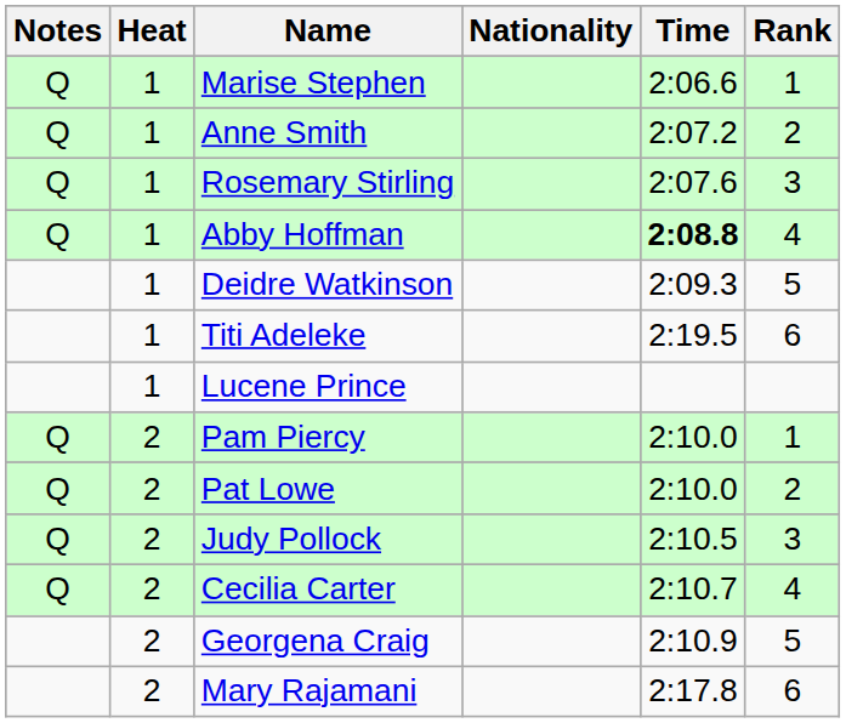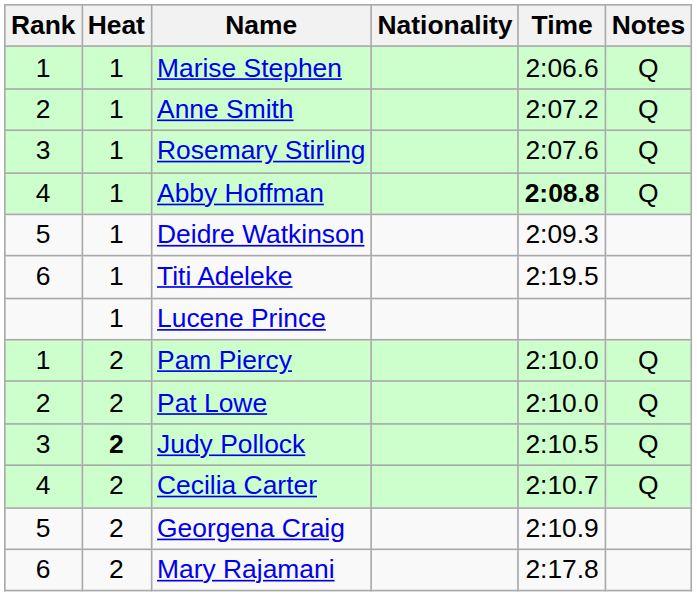 <table class="wikitable sortable" style="text-align:center;">
 <tr>
-<th scope="col">Notes</th>
+<th scope="col">Rank</th>
 <th scope="col">Heat</th>
 <th scope="col">Name</th>
 <th scope="col">Nationality</th>
 <th scope="col">Time</th>
-<th scope="col">Rank</th>
+<th scope="col">Notes</th>
 </tr>
 <tr style="background-color: #ccffcc;">
-<td>Q</td>
+<td>1</td>
 <td>1</td>
 <td style="text-align: left;"><a href='#'>Marise Stephen</a></td>
 <td style="text-align: left;"></td>
 <td>2:06.6</td>
-<td>1</td>
+<td>Q</td>
 </tr>
 <tr style="background-color: #ccffcc;">
-<td>Q</td>
+<td>2</td>
 <td>1</td>
 <td style="text-align: left;"><a href='#'>Anne Smith</a></td>
 <td style="text-align: left;"></td>
 <td>2:07.2</td>
-<td>2</td>
+<td>Q</td>
 </tr>
 <tr style="background-color: #ccffcc;">
-<td>Q</td>
+<td>3</td>
 <td>1</td>
 <td style="text-align: left;"><a href='#'>Rosemary Stirling</a></td>
 <td style="text-align: left;"></td>
 <td>2:07.6</td>
-<td>3</td>
+<td>Q</td>
 </tr>
 <tr style="background-color: #ccffcc;">
-<td>Q</td>
+<td>4</td>
 <td>1</td>
 <td style="text-align: left;"><a href='#'>Abby Hoffman</a></td>
 <td style="text-align: left;"></td>
 <td><strong>2:08.8</strong></td>
-<td>4</td>
+<td>Q</td>
 </tr>
 <tr>
-<td></td>
+<td>5</td>
 <td>1</td>
 <td style="text-align: left;"><a href='#'>Deidre Watkinson</a></td>
 <td style="text-align: left;"></td>
 <td>2:09.3</td>
-<td>5</td>
+<td></td>
 </tr>
 <tr>
-<td></td>
+<td>6</td>
 <td>1</td>
 <td style="text-align: left;"><a href='#'>Titi Adeleke</a></td>
 <td style="text-align: left;"></td>
 <td>2:19.5</td>
-<td>6</td>
+<td></td>
 </tr>
 <tr>
 <td></td>
 <td>1</td>
 <td style="text-align: left;"><a href='#'>Lucene Prince</a></td>
 <td style="text-align: left;"></td>
 <td></td>
 <td></td>
 </tr>
 <tr style="background-color: #ccffcc;">
-<td>Q</td>
+<td>1</td>
 <td>2</td>
 <td style="text-align: left;"><a href='#'>Pam Piercy</a></td>
 <td style="text-align: left;"></td>
 <td>2:10.0</td>
-<td>1</td>
+<td>Q</td>
 </tr>
 <tr style="background-color: #ccffcc;">
-<td>Q</td>
+<td>2</td>
 <td>2</td>
 <td style="text-align: left;"><a href='#'>Pat Lowe</a></td>
 <td style="text-align: left;"></td>
 <td>2:10.0</td>
-<td>2</td>
+<td>Q</td>
 </tr>
 <tr style="background-color: #ccffcc;">
-<td>Q</td>
-<td>2</td>
+<td>3</td>
+<td><strong>2</strong></td>
 <td style="text-align: left;"><a href='#'>Judy Pollock</a></td>
 <td style="text-align: left;"></td>
 <td>2:10.5</td>
-<td>3</td>
+<td>Q</td>
 </tr>
 <tr style="background-color: #ccffcc;">
-<td>Q</td>
+<td>4</td>
 <td>2</td>
 <td style="text-align: left;"><a href='#'>Cecilia Carter</a></td>
 <td style="text-align: left;"></td>
 <td>2:10.7</td>
-<td>4</td>
+<td>Q</td>
 </tr>
 <tr>
-<td></td>
+<td>5</td>
 <td>2</td>
 <td style="text-align: left;"><a href='#'>Georgena Craig</a></td>
 <td style="text-align: left;"></td>
 <td>2:10.9</td>
-<td>5</td>
+<td></td>
 </tr>
 <tr>
-<td></td>
+<td>6</td>
 <td>2</td>
 <td style="text-align: left;"><a href='#'>Mary Rajamani</a></td>
 <td style="text-align: left;"></td>
 <td>2:17.8</td>
-<td>6</td>
+<td></td>
 </tr>
 </table>
